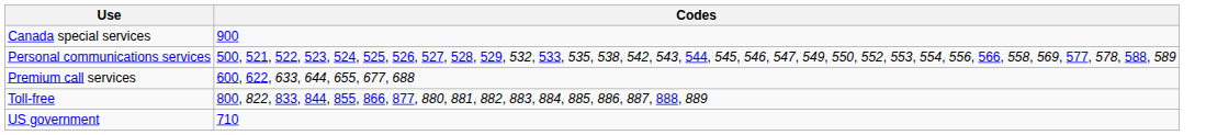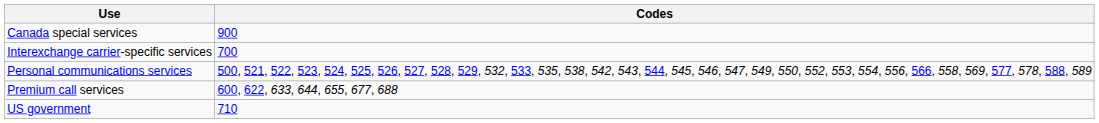 <table class="wikitable">
 <tr>
 <th>Use</th>
 <th>Codes</th>
 </tr>
 <tr>
 <td><a href='#'>Canada</a> special services</td>
 <td><a href='#'>900</a></td>
 </tr>
 <tr>
+<td><a href='#'>Interexchange carrier</a>-specific services</td>
+<td><a href='#'>700</a></td>
+</tr>
+<tr>
 <td><a href='#'>Personal communications services</a></td>
 <td><a href='#'>500</a>, <a href='#'>521</a>, <a href='#'>522</a>, <a href='#'>523</a>, <a href='#'>524</a>, <a href='#'>525</a>, <a href='#'>526</a>, <a href='#'>527</a>, <a href='#'>528</a>, <a href='#'>529</a>, <em>532</em>, <a href='#'>533</a>, <em>535</em>, <em>538</em>, <em>542</em>, <em>543</em>, <a href='#'>544</a>, <em>545</em>, <em>546</em>, <em>547</em>, <em>549</em>, <em>550</em>, <em>552</em>, <em>553</em>, <em>554</em>, <em>556</em>, <a href='#'>566</a>, <em>558</em>, <em>569</em>, <a href='#'>577</a>, <em>578</em>, <a href='#'>588</a>, <em>589</em></td>
 </tr>
 <tr>
 <td><a href='#'>Premium call</a> services</td>
 <td><a href='#'>600</a>, <a href='#'>622</a>, <em>633</em>, <em>644</em>, <em>655</em>, <em>677</em>, <em>688</em></td>
 </tr>
 <tr>
-<td><a href='#'>Toll-free</a></td>
-<td><a href='#'>800</a>, <em>822</em>, <a href='#'>833</a>, <a href='#'>844</a>, <a href='#'>855</a>, <a href='#'>866</a>, <a href='#'>877</a>, <em>880</em>, <em>881</em>, <em>882</em>, <em>883</em>, <em>884</em>, <em>885</em>, <em>886</em>, <em>887</em>, <a href='#'>888</a>, <em>889</em></td>
-</tr>
-<tr>
 <td><a href='#'>US government</a></td>
 <td><a href='#'>710</a></td>
 </tr>
 </table>
